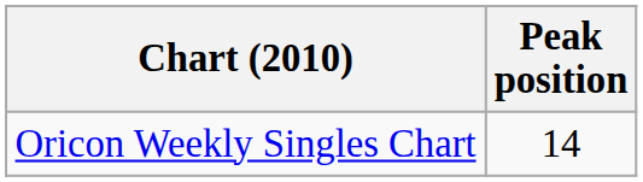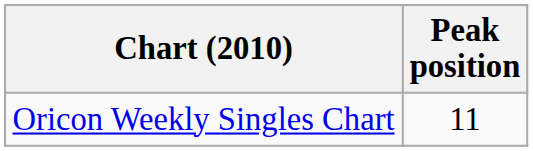 <table class="wikitable sortable">
 <tr>
 <th>Chart (2010)</th>
 <th>Peak<br>position</th>
 </tr>
 <tr>
 <td><a href='#'>Oricon Weekly Singles Chart</a></td>
-<td style="text-align:center;">14</td>
+<td style="text-align:center;">11</td>
 </tr>
 </table>
